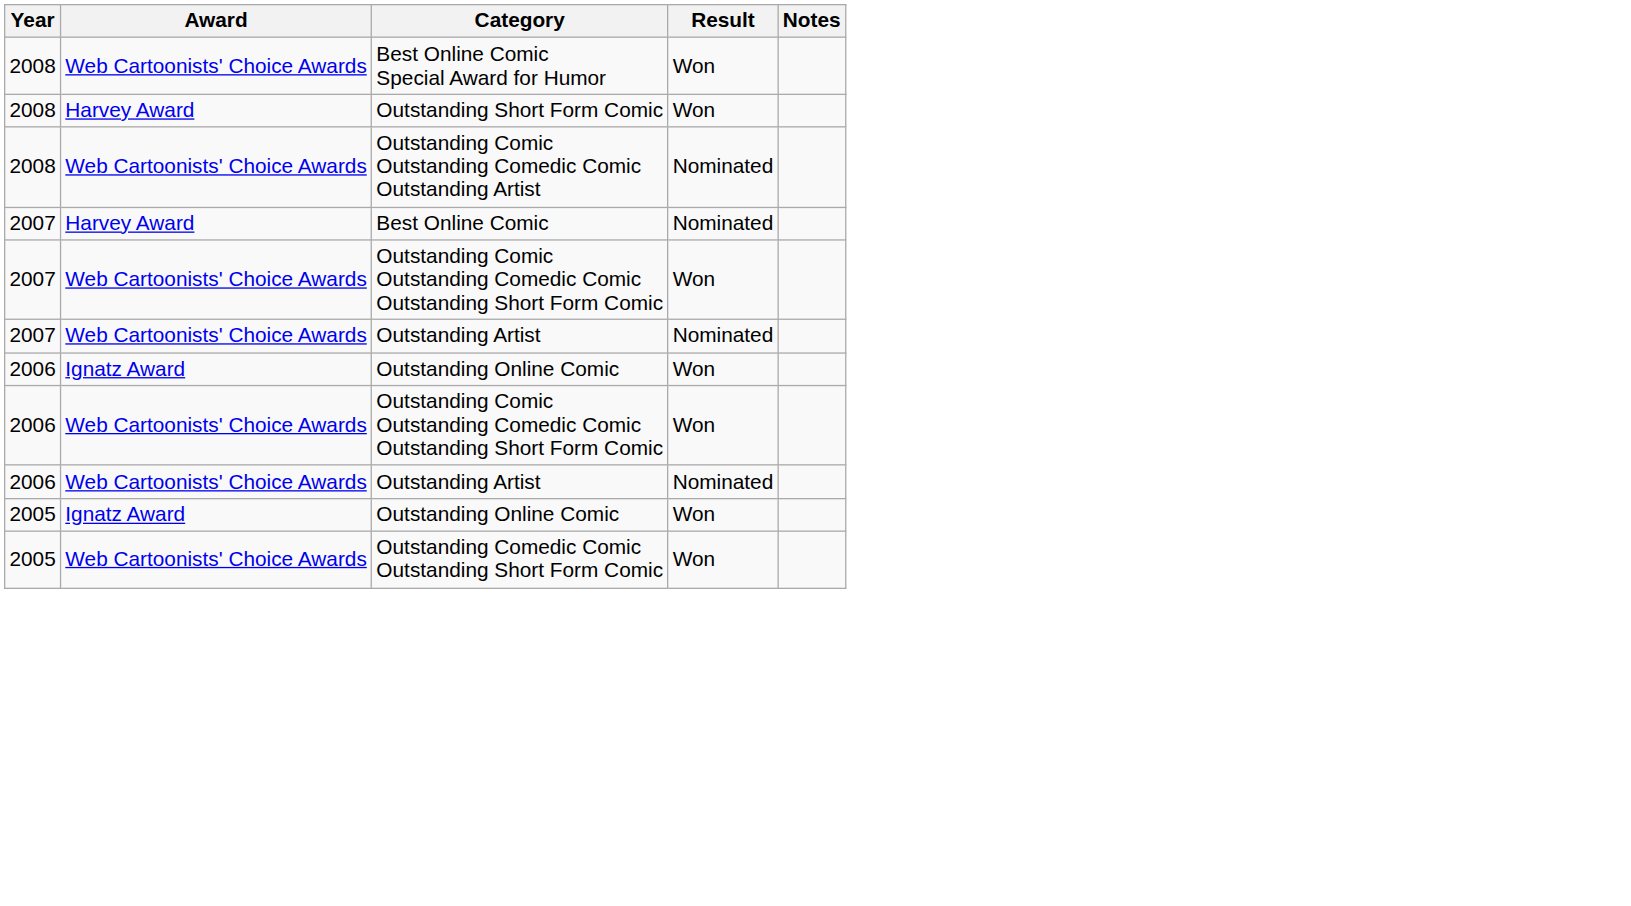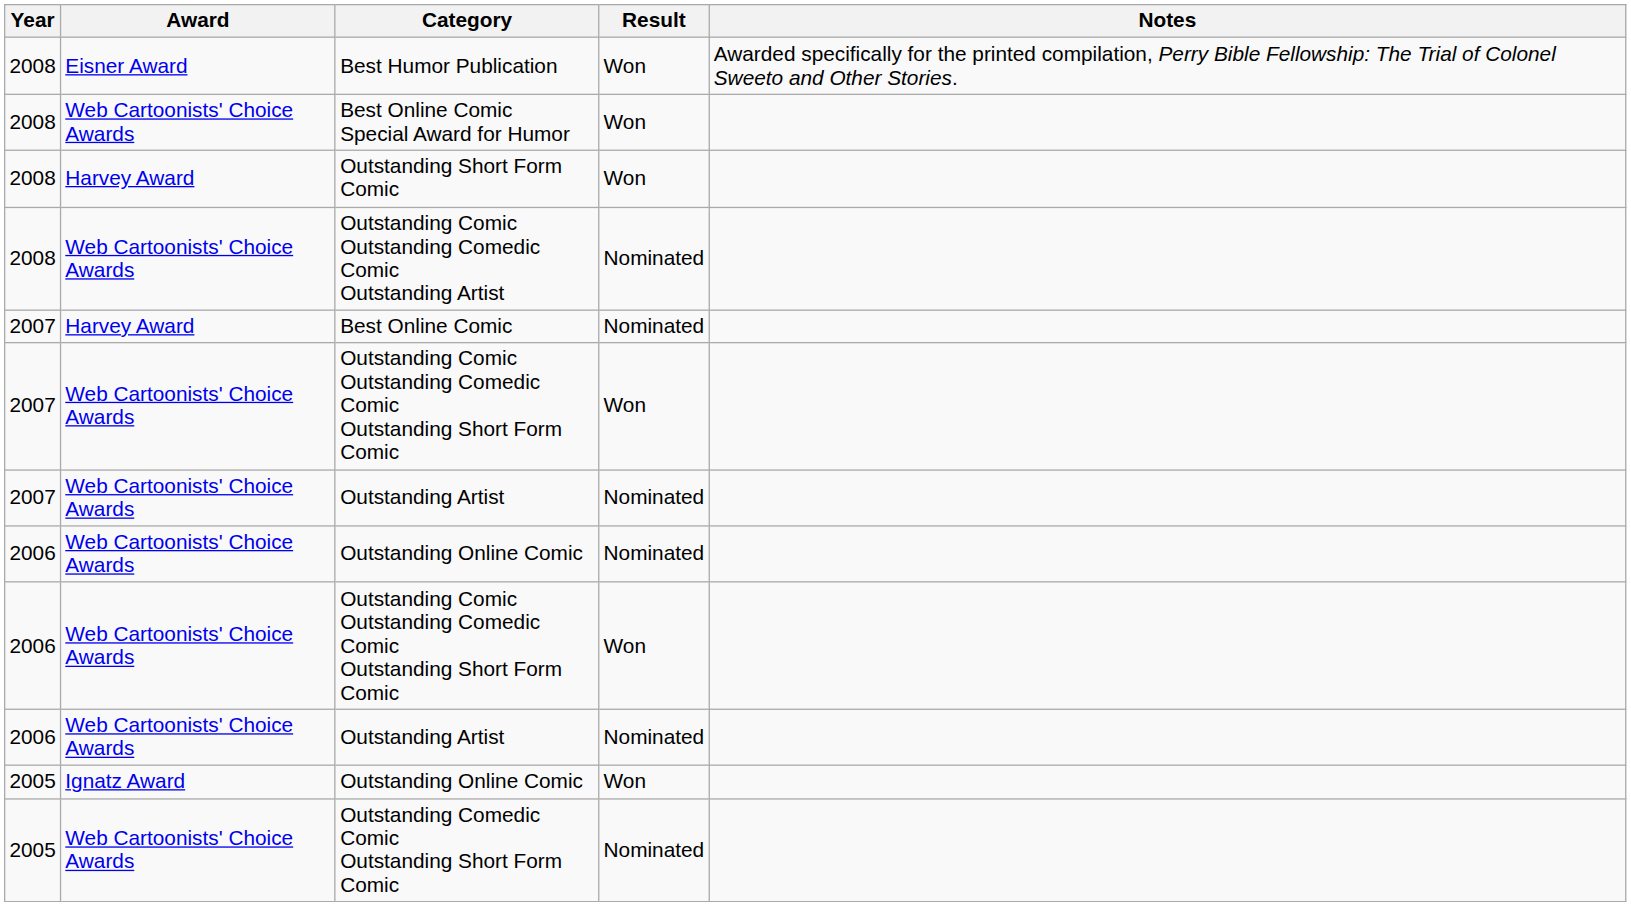 <table class="wikitable">
 <tr>
 <th>Year</th>
 <th>Award</th>
 <th>Category</th>
 <th>Result</th>
 <th>Notes</th>
+</tr>
+<tr>
+<td>2008</td>
+<td><a href='#'>Eisner Award</a></td>
+<td>Best Humor Publication</td>
+<td>Won</td>
+<td>Awarded specifically for the printed compilation, <em>Perry Bible Fellowship: The Trial of Colonel Sweeto and Other Stories</em>.</td>
 </tr>
 <tr>
 <td>2008</td>
 <td><a href='#'>Web Cartoonists' Choice Awards</a></td>
 <td>Best Online Comic<br>Special Award for Humor</td>
 <td>Won</td>
 <td></td>
 </tr>
 <tr>
 <td>2008</td>
 <td><a href='#'>Harvey Award</a></td>
 <td>Outstanding Short Form Comic</td>
 <td>Won</td>
 <td></td>
 </tr>
 <tr>
 <td>2008</td>
 <td><a href='#'>Web Cartoonists' Choice Awards</a></td>
 <td>Outstanding Comic<br>Outstanding Comedic Comic<br>Outstanding Artist</td>
 <td>Nominated</td>
 <td></td>
 </tr>
 <tr>
 <td>2007</td>
 <td><a href='#'>Harvey Award</a></td>
 <td>Best Online Comic</td>
 <td>Nominated</td>
 <td></td>
 </tr>
 <tr>
 <td>2007</td>
 <td><a href='#'>Web Cartoonists' Choice Awards</a></td>
 <td>Outstanding Comic<br>Outstanding Comedic Comic<br>Outstanding Short Form Comic</td>
 <td>Won</td>
 <td></td>
 </tr>
 <tr>
 <td>2007</td>
 <td><a href='#'>Web Cartoonists' Choice Awards</a></td>
 <td>Outstanding Artist</td>
 <td>Nominated</td>
 <td></td>
 </tr>
 <tr>
 <td>2006</td>
-<td><a href='#'>Ignatz Award</a></td>
+<td><a href='#'>Web Cartoonists' Choice Awards</a></td>
 <td>Outstanding Online Comic</td>
-<td>Won</td>
+<td>Nominated</td>
 <td></td>
 </tr>
 <tr>
 <td>2006</td>
 <td><a href='#'>Web Cartoonists' Choice Awards</a></td>
 <td>Outstanding Comic<br>Outstanding Comedic Comic<br>Outstanding Short Form Comic</td>
 <td>Won</td>
 <td></td>
 </tr>
 <tr>
 <td>2006</td>
 <td><a href='#'>Web Cartoonists' Choice Awards</a></td>
 <td>Outstanding Artist</td>
 <td>Nominated</td>
 <td></td>
 </tr>
 <tr>
 <td>2005</td>
 <td><a href='#'>Ignatz Award</a></td>
 <td>Outstanding Online Comic</td>
 <td>Won</td>
 <td></td>
 </tr>
 <tr>
 <td>2005</td>
 <td><a href='#'>Web Cartoonists' Choice Awards</a></td>
 <td>Outstanding Comedic Comic<br>Outstanding Short Form Comic</td>
-<td>Won</td>
+<td>Nominated</td>
 <td></td>
 </tr>
 </table>
